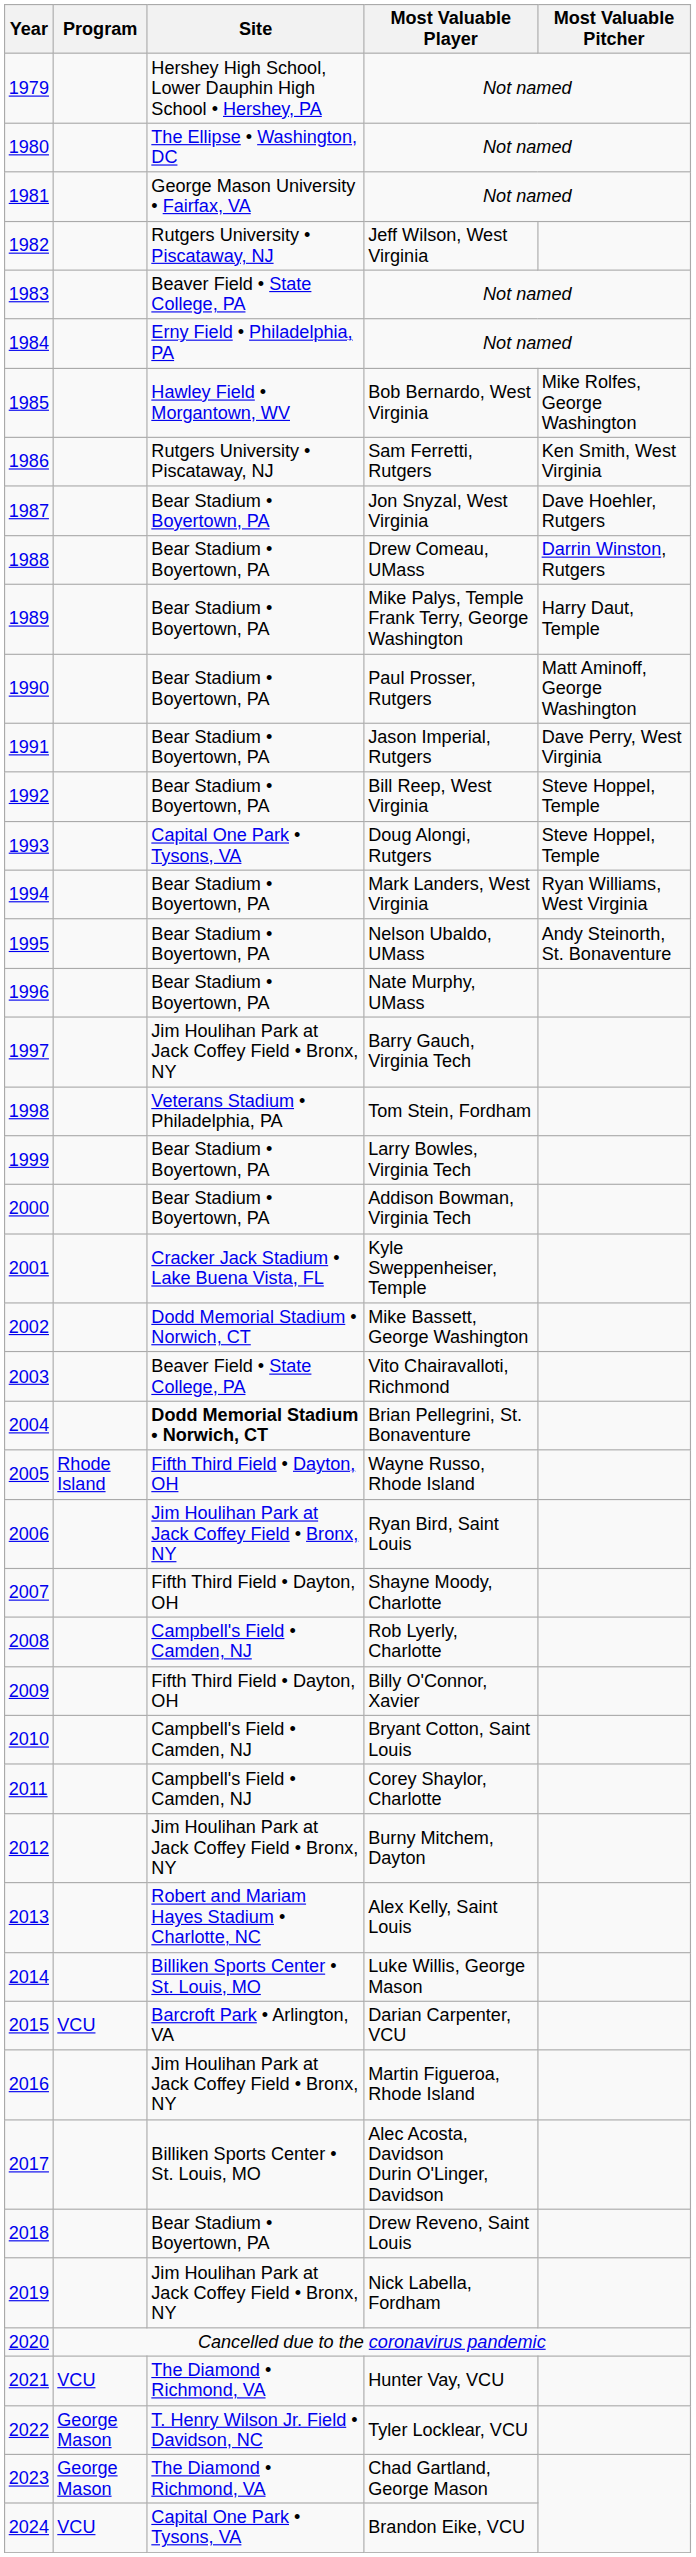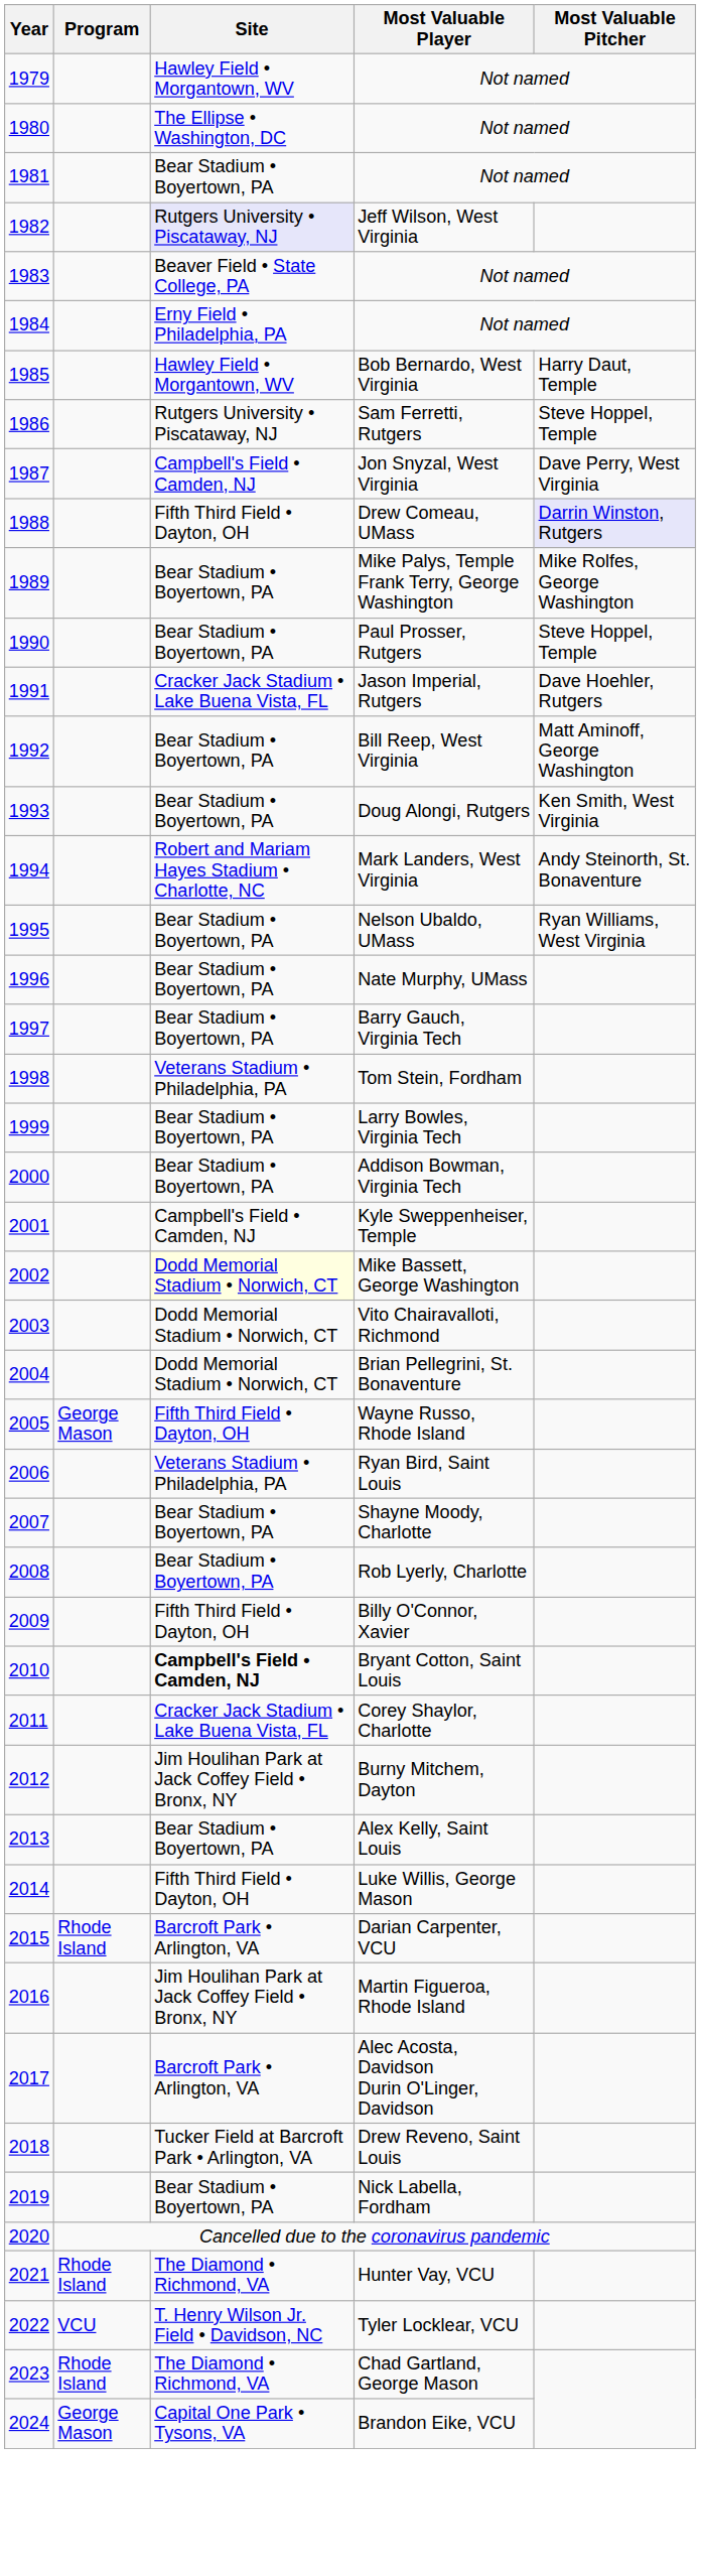 <table class="wikitable">
 <tr>
 <th>Year</th>
 <th>Program</th>
 <th>Site</th>
 <th>Most Valuable Player</th>
 <th>Most Valuable Pitcher</th>
 </tr>
 <tr>
 <td><a href='#'>1979</a></td>
 <td></td>
-<td>Hershey High School, Lower Dauphin High School • <a href='#'>Hershey, PA</a></td>
+<td><a href='#'>Hawley Field</a> • <a href='#'>Morgantown, WV</a></td>
 <td colspan=2 style="text-align:center;"><em>Not named</em></td>
 </tr>
 <tr>
 <td><a href='#'>1980</a></td>
 <td></td>
 <td><a href='#'>The Ellipse</a> • <a href='#'>Washington, DC</a></td>
 <td colspan=2 style="text-align:center;"><em>Not named</em></td>
 </tr>
 <tr>
 <td><a href='#'>1981</a></td>
 <td></td>
-<td>George Mason University • <a href='#'>Fairfax, VA</a></td>
+<td>Bear Stadium • Boyertown, PA</td>
 <td colspan=2 style="text-align:center;"><em>Not named</em></td>
 </tr>
 <tr>
 <td><a href='#'>1982</a></td>
 <td></td>
-<td>Rutgers University • <a href='#'>Piscataway, NJ</a></td>
+<td style="background: lavender;">Rutgers University • <a href='#'>Piscataway, NJ</a></td>
 <td>Jeff Wilson, West Virginia</td>
 <td></td>
 </tr>
 <tr>
 <td><a href='#'>1983</a></td>
 <td></td>
 <td>Beaver Field • <a href='#'>State College, PA</a></td>
 <td colspan=2 style="text-align:center;"><em>Not named</em></td>
 </tr>
 <tr>
 <td><a href='#'>1984</a></td>
 <td></td>
 <td><a href='#'>Erny Field</a> • <a href='#'>Philadelphia, PA</a></td>
 <td colspan=2 style="text-align:center;"><em>Not named</em></td>
 </tr>
 <tr>
 <td><a href='#'>1985</a></td>
 <td></td>
 <td><a href='#'>Hawley Field</a> • <a href='#'>Morgantown, WV</a></td>
 <td>Bob Bernardo, West Virginia</td>
-<td>Mike Rolfes, George Washington</td>
+<td>Harry Daut, Temple</td>
 </tr>
 <tr>
 <td><a href='#'>1986</a></td>
 <td></td>
 <td>Rutgers University • Piscataway, NJ</td>
 <td>Sam Ferretti, Rutgers</td>
-<td>Ken Smith, West Virginia</td>
+<td>Steve Hoppel, Temple</td>
 </tr>
 <tr>
 <td><a href='#'>1987</a></td>
 <td></td>
-<td>Bear Stadium • <a href='#'>Boyertown, PA</a></td>
+<td><a href='#'>Campbell's Field</a> • <a href='#'>Camden, NJ</a></td>
 <td>Jon Snyzal, West Virginia</td>
-<td>Dave Hoehler, Rutgers</td>
+<td>Dave Perry, West Virginia</td>
 </tr>
 <tr>
 <td><a href='#'>1988</a></td>
 <td></td>
-<td>Bear Stadium • Boyertown, PA</td>
+<td>Fifth Third Field • Dayton, OH</td>
 <td>Drew Comeau, UMass</td>
-<td><a href='#'>Darrin Winston</a>, Rutgers</td>
+<td style="background: lavender;"><a href='#'>Darrin Winston</a>, Rutgers</td>
 </tr>
 <tr>
 <td><a href='#'>1989</a></td>
 <td></td>
 <td>Bear Stadium • Boyertown, PA</td>
 <td>Mike Palys, Temple<br>Frank Terry, George Washington</td>
-<td>Harry Daut, Temple</td>
+<td>Mike Rolfes, George Washington</td>
 </tr>
 <tr>
 <td><a href='#'>1990</a></td>
 <td></td>
 <td>Bear Stadium • Boyertown, PA</td>
 <td>Paul Prosser, Rutgers</td>
-<td>Matt Aminoff, George Washington</td>
+<td>Steve Hoppel, Temple</td>
 </tr>
 <tr>
 <td><a href='#'>1991</a></td>
 <td></td>
-<td>Bear Stadium • Boyertown, PA</td>
+<td><a href='#'>Cracker Jack Stadium</a> • <a href='#'>Lake Buena Vista, FL</a></td>
 <td>Jason Imperial, Rutgers</td>
-<td>Dave Perry, West Virginia</td>
+<td>Dave Hoehler, Rutgers</td>
 </tr>
 <tr>
 <td><a href='#'>1992</a></td>
 <td></td>
 <td>Bear Stadium • Boyertown, PA</td>
 <td>Bill Reep, West Virginia</td>
-<td>Steve Hoppel, Temple</td>
+<td>Matt Aminoff, George Washington</td>
 </tr>
 <tr>
 <td><a href='#'>1993</a></td>
 <td></td>
-<td><a href='#'>Capital One Park</a> • <a href='#'>Tysons, VA</a></td>
+<td>Bear Stadium • Boyertown, PA</td>
 <td>Doug Alongi, Rutgers</td>
-<td>Steve Hoppel, Temple</td>
+<td>Ken Smith, West Virginia</td>
 </tr>
 <tr>
 <td><a href='#'>1994</a></td>
 <td></td>
-<td>Bear Stadium • Boyertown, PA</td>
+<td><a href='#'>Robert and Mariam Hayes Stadium</a> • <a href='#'>Charlotte, NC</a></td>
 <td>Mark Landers, West Virginia</td>
-<td>Ryan Williams, West Virginia</td>
+<td>Andy Steinorth, St. Bonaventure</td>
 </tr>
 <tr>
 <td><a href='#'>1995</a></td>
 <td></td>
 <td>Bear Stadium • Boyertown, PA</td>
 <td>Nelson Ubaldo, UMass</td>
-<td>Andy Steinorth, St. Bonaventure</td>
+<td>Ryan Williams, West Virginia</td>
 </tr>
 <tr>
 <td><a href='#'>1996</a></td>
 <td></td>
 <td>Bear Stadium • Boyertown, PA</td>
 <td>Nate Murphy, UMass</td>
 <td></td>
 </tr>
 <tr>
 <td><a href='#'>1997</a></td>
 <td></td>
-<td>Jim Houlihan Park at Jack Coffey Field • Bronx, NY</td>
+<td>Bear Stadium • Boyertown, PA</td>
 <td>Barry Gauch, Virginia Tech</td>
 <td></td>
 </tr>
 <tr>
 <td><a href='#'>1998</a></td>
 <td></td>
 <td><a href='#'>Veterans Stadium</a> • Philadelphia, PA</td>
 <td>Tom Stein, Fordham</td>
 <td></td>
 </tr>
 <tr>
 <td><a href='#'>1999</a></td>
 <td></td>
 <td>Bear Stadium • Boyertown, PA</td>
 <td>Larry Bowles, Virginia Tech</td>
 <td></td>
 </tr>
 <tr>
 <td><a href='#'>2000</a></td>
 <td></td>
 <td>Bear Stadium • Boyertown, PA</td>
 <td>Addison Bowman, Virginia Tech</td>
 <td></td>
 </tr>
 <tr>
 <td><a href='#'>2001</a></td>
 <td></td>
-<td><a href='#'>Cracker Jack Stadium</a> • <a href='#'>Lake Buena Vista, FL</a></td>
+<td>Campbell's Field • Camden, NJ</td>
 <td>Kyle Sweppenheiser, Temple</td>
 <td></td>
 </tr>
 <tr>
 <td><a href='#'>2002</a></td>
 <td></td>
-<td><a href='#'>Dodd Memorial Stadium</a> • <a href='#'>Norwich, CT</a></td>
+<td style="background: lightyellow;"><a href='#'>Dodd Memorial Stadium</a> • <a href='#'>Norwich, CT</a></td>
 <td>Mike Bassett, George Washington</td>
 <td></td>
 </tr>
 <tr>
 <td><a href='#'>2003</a></td>
 <td></td>
-<td>Beaver Field • <a href='#'>State College, PA</a></td>
+<td>Dodd Memorial Stadium • Norwich, CT</td>
 <td>Vito Chairavalloti, Richmond</td>
 <td></td>
 </tr>
 <tr>
 <td><a href='#'>2004</a></td>
 <td></td>
-<td><strong>Dodd Memorial Stadium • Norwich, CT</strong></td>
+<td>Dodd Memorial Stadium • Norwich, CT</td>
 <td>Brian Pellegrini, St. Bonaventure</td>
 <td></td>
 </tr>
 <tr>
 <td><a href='#'>2005</a></td>
-<td><a href='#'>Rhode Island</a></td>
+<td><a href='#'>George Mason</a></td>
 <td><a href='#'>Fifth Third Field</a> • <a href='#'>Dayton, OH</a></td>
 <td>Wayne Russo, Rhode Island</td>
 <td></td>
 </tr>
 <tr>
 <td><a href='#'>2006</a></td>
 <td></td>
-<td><a href='#'>Jim Houlihan Park at Jack Coffey Field</a> • <a href='#'>Bronx, NY</a></td>
+<td><a href='#'>Veterans Stadium</a> • Philadelphia, PA</td>
 <td>Ryan Bird, Saint Louis</td>
 <td></td>
 </tr>
 <tr>
 <td><a href='#'>2007</a></td>
 <td></td>
-<td>Fifth Third Field • Dayton, OH</td>
+<td>Bear Stadium • Boyertown, PA</td>
 <td>Shayne Moody, Charlotte</td>
 <td></td>
 </tr>
 <tr>
 <td><a href='#'>2008</a></td>
 <td></td>
-<td><a href='#'>Campbell's Field</a> • <a href='#'>Camden, NJ</a></td>
+<td>Bear Stadium • <a href='#'>Boyertown, PA</a></td>
 <td>Rob Lyerly, Charlotte</td>
 <td></td>
 </tr>
 <tr>
 <td><a href='#'>2009</a></td>
 <td></td>
 <td>Fifth Third Field • Dayton, OH</td>
 <td>Billy O'Connor, Xavier</td>
 <td></td>
 </tr>
 <tr>
 <td><a href='#'>2010</a></td>
 <td></td>
-<td>Campbell's Field • Camden, NJ</td>
+<td><strong>Campbell's Field • Camden, NJ</strong></td>
 <td>Bryant Cotton, Saint Louis</td>
 <td></td>
 </tr>
 <tr>
 <td><a href='#'>2011</a></td>
 <td></td>
-<td>Campbell's Field • Camden, NJ</td>
+<td><a href='#'>Cracker Jack Stadium</a> • <a href='#'>Lake Buena Vista, FL</a></td>
 <td>Corey Shaylor, Charlotte</td>
 <td></td>
 </tr>
 <tr>
 <td><a href='#'>2012</a></td>
 <td></td>
 <td>Jim Houlihan Park at Jack Coffey Field • Bronx, NY</td>
 <td>Burny Mitchem, Dayton</td>
 <td></td>
 </tr>
 <tr>
 <td><a href='#'>2013</a></td>
 <td></td>
-<td><a href='#'>Robert and Mariam Hayes Stadium</a> • <a href='#'>Charlotte, NC</a></td>
+<td>Bear Stadium • Boyertown, PA</td>
 <td>Alex Kelly, Saint Louis</td>
 <td></td>
 </tr>
 <tr>
 <td><a href='#'>2014</a></td>
 <td></td>
-<td><a href='#'>Billiken Sports Center</a> • <a href='#'>St. Louis, MO</a></td>
+<td>Fifth Third Field • Dayton, OH</td>
 <td>Luke Willis, George Mason</td>
 <td></td>
 </tr>
 <tr>
 <td><a href='#'>2015</a></td>
-<td><a href='#'>VCU</a></td>
+<td><a href='#'>Rhode Island</a></td>
 <td><a href='#'>Barcroft Park</a> • Arlington, VA</td>
 <td>Darian Carpenter, VCU</td>
 <td></td>
 </tr>
 <tr>
 <td><a href='#'>2016</a></td>
 <td></td>
 <td>Jim Houlihan Park at Jack Coffey Field • Bronx, NY</td>
 <td>Martin Figueroa, Rhode Island</td>
 <td></td>
 </tr>
 <tr>
 <td><a href='#'>2017</a></td>
 <td></td>
-<td>Billiken Sports Center • St. Louis, MO</td>
+<td><a href='#'>Barcroft Park</a> • Arlington, VA</td>
 <td>Alec Acosta, Davidson<br>Durin O'Linger, Davidson</td>
 <td></td>
 </tr>
 <tr>
 <td><a href='#'>2018</a></td>
 <td></td>
-<td>Bear Stadium • Boyertown, PA</td>
+<td>Tucker Field at Barcroft Park • Arlington, VA</td>
 <td>Drew Reveno, Saint Louis</td>
 <td></td>
 </tr>
 <tr>
 <td><a href='#'>2019</a></td>
 <td></td>
-<td>Jim Houlihan Park at Jack Coffey Field • Bronx, NY</td>
+<td>Bear Stadium • Boyertown, PA</td>
 <td>Nick Labella, Fordham</td>
 <td></td>
 </tr>
 <tr>
 <td><a href='#'>2020</a></td>
 <td colspan=4 align=center><em>Cancelled due to the <a href='#'>coronavirus pandemic</a></em></td>
 </tr>
 <tr>
 <td><a href='#'>2021</a></td>
-<td><a href='#'>VCU</a></td>
+<td><a href='#'>Rhode Island</a></td>
 <td><a href='#'>The Diamond</a> • <a href='#'>Richmond, VA</a></td>
 <td>Hunter Vay, VCU</td>
 <td></td>
 </tr>
 <tr>
 <td><a href='#'>2022</a></td>
-<td><a href='#'>George Mason</a></td>
+<td><a href='#'>VCU</a></td>
 <td><a href='#'>T. Henry Wilson Jr. Field</a> • <a href='#'>Davidson, NC</a></td>
 <td>Tyler Locklear, VCU</td>
 <td></td>
 </tr>
 <tr>
 <td><a href='#'>2023</a></td>
-<td><a href='#'>George Mason</a></td>
+<td><a href='#'>Rhode Island</a></td>
 <td><a href='#'>The Diamond</a> • <a href='#'>Richmond, VA</a></td>
 <td>Chad Gartland, George Mason</td>
 </tr>
 <tr>
 <td><a href='#'>2024</a></td>
-<td><a href='#'>VCU</a></td>
+<td><a href='#'>George Mason</a></td>
 <td><a href='#'>Capital One Park</a> • <a href='#'>Tysons, VA</a></td>
 <td>Brandon Eike, VCU</td>
 </tr>
 </table>
